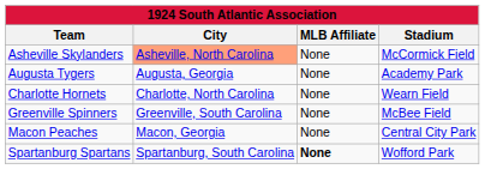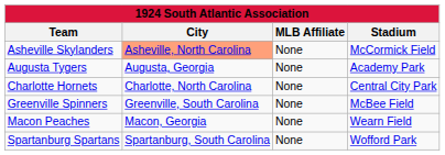 <table class="wikitable" style="width:auto">
 <tr>
 <td bgcolor="#DC143C" align="center" colspan="7"><strong><span>1924 South Atlantic Association</span></strong></td>
 </tr>
 <tr>
 <th>Team</th>
 <th>City</th>
 <th>MLB Affiliate</th>
 <th>Stadium</th>
 </tr>
 <tr>
 <td><a href='#'>Asheville Skylanders</a></td>
 <td style="background: lightsalmon;"><a href='#'>Asheville, North Carolina</a></td>
 <td>None</td>
 <td><a href='#'>McCormick Field</a></td>
 </tr>
 <tr>
 <td><a href='#'>Augusta Tygers</a></td>
 <td><a href='#'>Augusta, Georgia</a></td>
 <td>None</td>
 <td><a href='#'>Academy Park</a></td>
 </tr>
 <tr>
 <td><a href='#'>Charlotte Hornets</a></td>
 <td><a href='#'>Charlotte, North Carolina</a></td>
 <td>None</td>
-<td><a href='#'>Wearn Field</a></td>
+<td><a href='#'>Central City Park</a></td>
 </tr>
 <tr>
 <td><a href='#'>Greenville Spinners</a></td>
 <td><a href='#'>Greenville, South Carolina</a></td>
 <td>None</td>
 <td><a href='#'>McBee Field</a></td>
 </tr>
 <tr>
 <td><a href='#'>Macon Peaches</a></td>
 <td><a href='#'>Macon, Georgia</a></td>
 <td>None</td>
-<td><a href='#'>Central City Park</a></td>
+<td><a href='#'>Wearn Field</a></td>
 </tr>
 <tr>
 <td><a href='#'>Spartanburg Spartans</a></td>
 <td><a href='#'>Spartanburg, South Carolina</a></td>
-<td><strong>None</strong></td>
+<td>None</td>
 <td><a href='#'>Wofford Park</a></td>
 </tr>
 </table>
